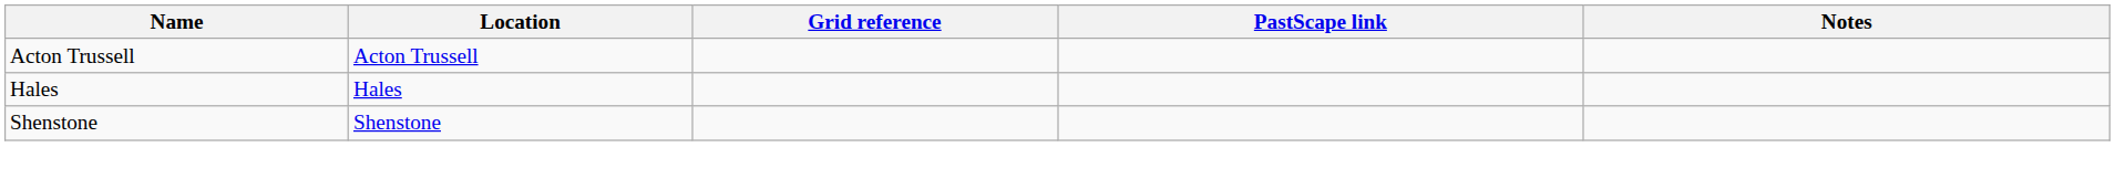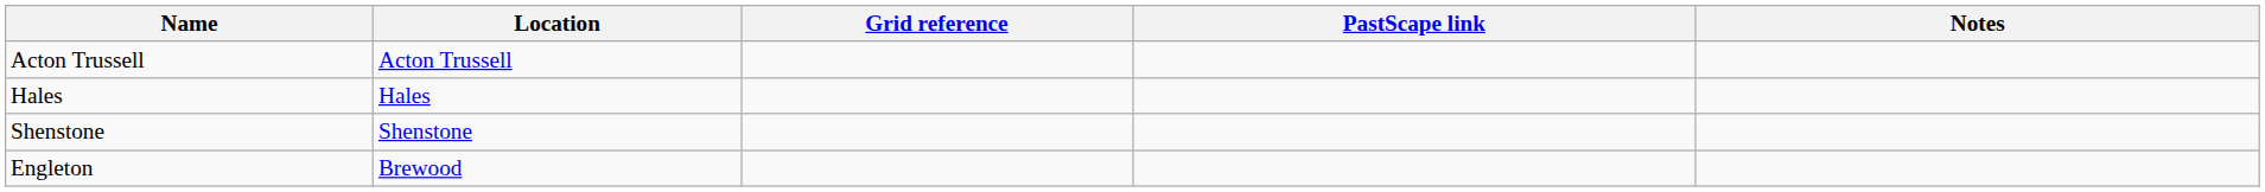 <table class="wikitable sortable" border="1" style="width: 100%">
 <tr>
 <th scope="col">Name</th>
 <th scope="col">Location</th>
 <th scope="col"><a href='#'>Grid reference</a></th>
 <th scope="col" class="unsortable" width="25%"><a href='#'>PastScape link</a></th>
 <th scope="col" class="unsortable" width="25%">Notes</th>
 </tr>
 <tr>
 <td>Acton Trussell</td>
 <td><a href='#'>Acton Trussell</a></td>
 <td></td>
 <td></td>
 <td></td>
 </tr>
 <tr>
 <td>Hales</td>
 <td><a href='#'>Hales</a></td>
 <td></td>
 <td></td>
 <td></td>
 </tr>
 <tr>
 <td>Shenstone</td>
 <td><a href='#'>Shenstone</a></td>
 <td></td>
 <td></td>
 <td></td>
 </tr>
+<tr>
+<td>Engleton</td>
+<td><a href='#'>Brewood</a></td>
+<td></td>
+<td></td>
+<td></td>
+</tr>
 </table>
